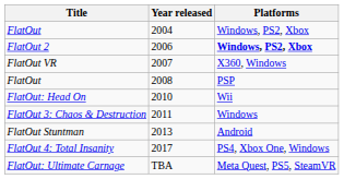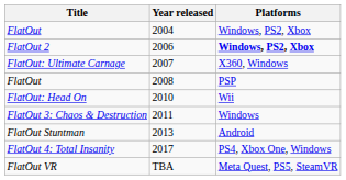 <table class="wikitable sortable">
 <tr>
 <th>Title</th>
 <th>Year released</th>
 <th>Platforms</th>
 </tr>
 <tr>
 <td><em><a href='#'>FlatOut</a></em></td>
 <td>2004</td>
 <td><a href='#'>Windows</a>, <a href='#'>PS2</a>, <a href='#'>Xbox</a></td>
 </tr>
 <tr>
 <td><em><a href='#'>FlatOut 2</a></em></td>
 <td>2006</td>
 <td><strong><a href='#'>Windows</a>, <a href='#'>PS2</a>, <a href='#'>Xbox</a></strong></td>
 </tr>
 <tr>
-<td><em>FlatOut VR</em></td>
+<td><em><a href='#'>FlatOut: Ultimate Carnage</a></em></td>
 <td>2007</td>
 <td><a href='#'>X360</a>, <a href='#'>Windows</a></td>
 </tr>
 <tr>
 <td><em>FlatOut</em></td>
 <td>2008</td>
 <td><a href='#'>PSP</a></td>
 </tr>
 <tr>
 <td><em><a href='#'>FlatOut: Head On</a></em></td>
 <td>2010</td>
 <td><a href='#'>Wii</a></td>
 </tr>
 <tr>
 <td><em><a href='#'>FlatOut 3: Chaos & Destruction</a></em></td>
 <td>2011</td>
 <td><a href='#'>Windows</a></td>
 </tr>
 <tr>
 <td><em>FlatOut Stuntman</em></td>
 <td>2013</td>
 <td><a href='#'>Android</a></td>
 </tr>
 <tr>
 <td><em><a href='#'>FlatOut 4: Total Insanity</a></em></td>
 <td>2017</td>
 <td><a href='#'>PS4</a>, <a href='#'>Xbox One</a>, <a href='#'>Windows</a></td>
 </tr>
 <tr>
-<td><em><a href='#'>FlatOut: Ultimate Carnage</a></em></td>
+<td><em>FlatOut VR</em></td>
 <td>TBA</td>
 <td><a href='#'>Meta Quest</a>, <a href='#'>PS5</a>, <a href='#'>SteamVR</a></td>
 </tr>
 </table>
